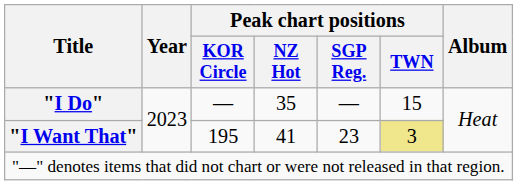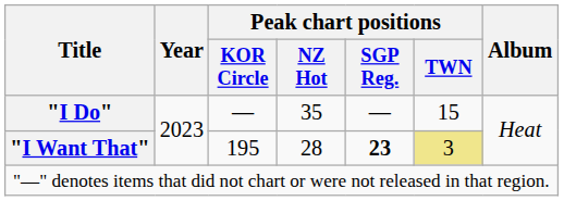 <table class="wikitable plainrowheaders" style="text-align:center">
 <tr>
 <th scope="col" rowspan="2">Title</th>
 <th scope="col" rowspan="2">Year</th>
 <th scope="col" colspan="4">Peak chart positions</th>
 <th scope="col" rowspan="2">Album</th>
 </tr>
 <tr>
 <th scope="col" style="width:3em;font-size:90%"><a href='#'>KOR<br>Circle</a><br></th>
 <th scope="col" style="width:3em;font-size:90%"><a href='#'>NZ Hot</a><br></th>
 <th scope="col" style="width:3em;font-size:90%"><a href='#'>SGP Reg.</a><br></th>
 <th scope="col" style="width:3em;font-size:90%"><a href='#'>TWN</a><br></th>
 </tr>
 <tr>
 <th scope="row">"<a href='#'>I Do</a>"</th>
 <td rowspan="2">2023</td>
 <td>—</td>
 <td>35</td>
 <td>—</td>
 <td>15</td>
 <td rowspan="2"><em>Heat</em></td>
 </tr>
 <tr>
 <th scope="row">"<a href='#'>I Want That</a>"</th>
 <td>195</td>
-<td>41</td>
-<td>23</td>
+<td>28</td>
+<td><strong>23</strong></td>
 <td style="background: khaki;">3</td>
 </tr>
 <tr>
 <td colspan="7" style="font-size:85%">"—" denotes items that did not chart or were not released in that region.</td>
 </tr>
 </table>
